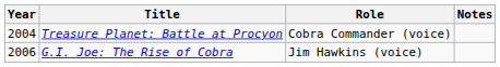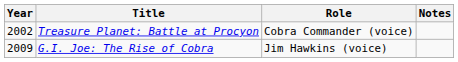 <table class="wikitable">
 <tr>
 <th>Year</th>
 <th>Title</th>
 <th>Role</th>
 <th>Notes</th>
 </tr>
 <tr>
-<td>2004</td>
+<td>2002</td>
 <td><em><a href='#'>Treasure Planet: Battle at Procyon</a></em></td>
 <td>Cobra Commander (voice)</td>
 <td></td>
 </tr>
 <tr>
-<td>2006</td>
+<td>2009</td>
 <td><em><a href='#'>G.I. Joe: The Rise of Cobra</a></em></td>
 <td>Jim Hawkins (voice)</td>
 <td></td>
 </tr>
 </table>
